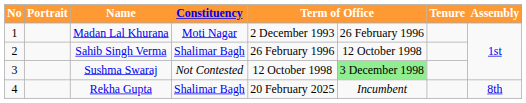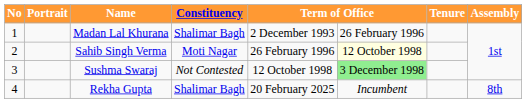 <table class="wikitable" style="text-align:center;">
 <tr>
 <th style="background-color:#FF9933; color:white">No</th>
 <th style="background-color:#FF9933; color:white">Portrait</th>
 <th style="background-color:#FF9933; color:white">Name</th>
 <th style="background-color:#FF9933; color:white"><a href='#'>Constituency</a></th>
 <th colspan="2" style="background-color:#FF9933; color:white">Term of Office</th>
 <th style="background-color:#FF9933; color:white">Tenure</th>
 <th style="background-color:#FF9933; color:white">Assembly</th>
 </tr>
 <tr>
 <td>1</td>
 <td></td>
 <td><a href='#'>Madan Lal Khurana</a></td>
-<td><a href='#'>Moti Nagar</a></td>
+<td><a href='#'>Shalimar Bagh</a></td>
 <td>2 December 1993</td>
 <td>26 February 1996</td>
 <td></td>
 <td rowspan="3"><a href='#'>1st</a></td>
 </tr>
 <tr>
 <td>2</td>
 <td><br></td>
 <td scope="row"><a href='#'>Sahib Singh Verma</a></td>
-<td><a href='#'>Shalimar Bagh</a></td>
+<td><a href='#'>Moti Nagar</a></td>
 <td>26 February 1996</td>
-<td>12 October 1998</td>
+<td style="background: lightyellow;">12 October 1998</td>
 <td></td>
 </tr>
 <tr>
 <td>3</td>
 <td></td>
 <td><a href='#'>Sushma Swaraj</a></td>
 <td><em>Not Contested</em></td>
 <td>12 October 1998</td>
 <td style="background: lightgreen;">3 December 1998</td>
 <td></td>
 </tr>
 <tr>
 <td>4</td>
 <td></td>
 <td><a href='#'>Rekha Gupta</a></td>
 <td><a href='#'>Shalimar Bagh</a></td>
 <td>20 February 2025</td>
 <td><em>Incumbent</em></td>
 <td></td>
 <td><a href='#'>8th</a></td>
 </tr>
 </table>
